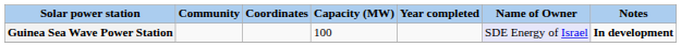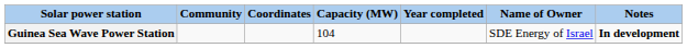 <table class="wikitable sortable">
 <tr>
 <th style="background-color:#ABCDEF;">Solar power station</th>
 <th style="background-color:#ABCDEF;">Community</th>
 <th style="background-color:#ABCDEF;">Coordinates</th>
 <th style="background-color:#ABCDEF;">Capacity (MW)</th>
 <th style="background-color:#ABCDEF;">Year completed</th>
 <th style="background-color:#ABCDEF;">Name of Owner</th>
 <th style="background-color:#ABCDEF;">Notes</th>
 </tr>
 <tr>
 <th>Guinea Sea Wave Power Station</th>
 <td></td>
 <td></td>
-<td>100</td>
+<td>104</td>
 <td></td>
-<td style="background: lavender;">SDE Energy of <a href='#'>Israel</a></td>
+<td>SDE Energy of <a href='#'>Israel</a></td>
 <td><strong>In development</strong></td>
 </tr>
 <tr>
 </tr>
 </table>
